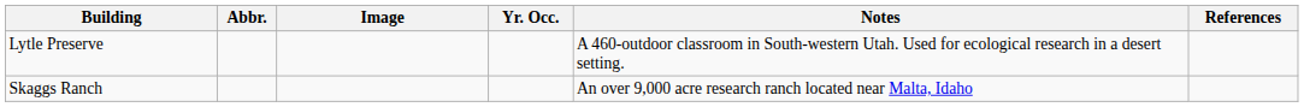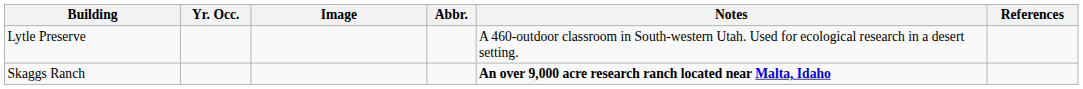 <table class="wikitable sortable" style="width:100%;">
 <tr>
 <th style="width:200px;">Building</th>
+<th width="75">Yr. Occ.</th>
+<th style="width:200px;" class="unsortable">Image</th>
 <th width="50">Abbr.</th>
-<th style="width:200px;" class="unsortable">Image</th>
-<th width="75">Yr. Occ.</th>
 <th class="unsortable">Notes</th>
 <th style="width:100px;" class="unsortable">References</th>
 </tr>
 <tr valign="top">
 <td>Lytle Preserve</td>
 <td></td>
 <td></td>
 <td></td>
 <td>A 460-outdoor classroom in South-western Utah. Used for ecological research in a desert setting.</td>
 <td></td>
 </tr>
 <tr valign="top">
 <td>Skaggs Ranch</td>
 <td></td>
 <td></td>
 <td></td>
-<td>An over 9,000 acre research ranch located near <a href='#'>Malta, Idaho</a></td>
+<td><strong>An over 9,000 acre research ranch located near <a href='#'>Malta, Idaho</a></strong></td>
 <td></td>
 </tr>
 </table>
